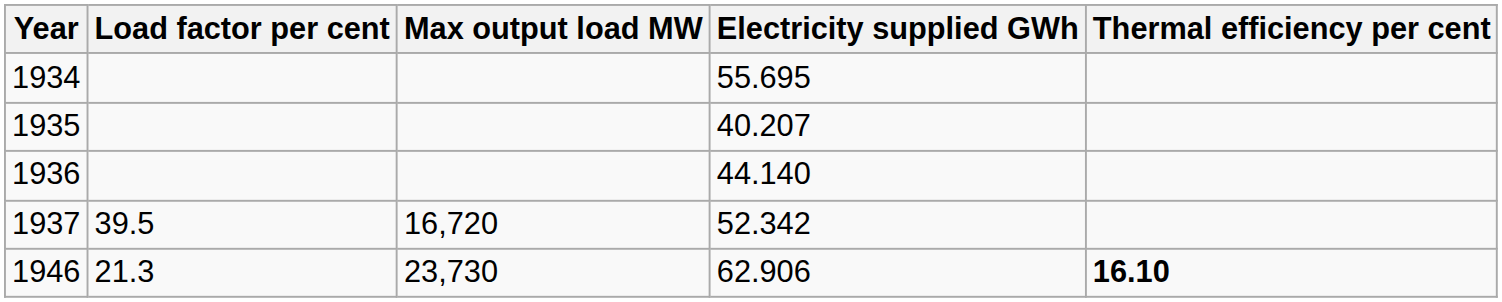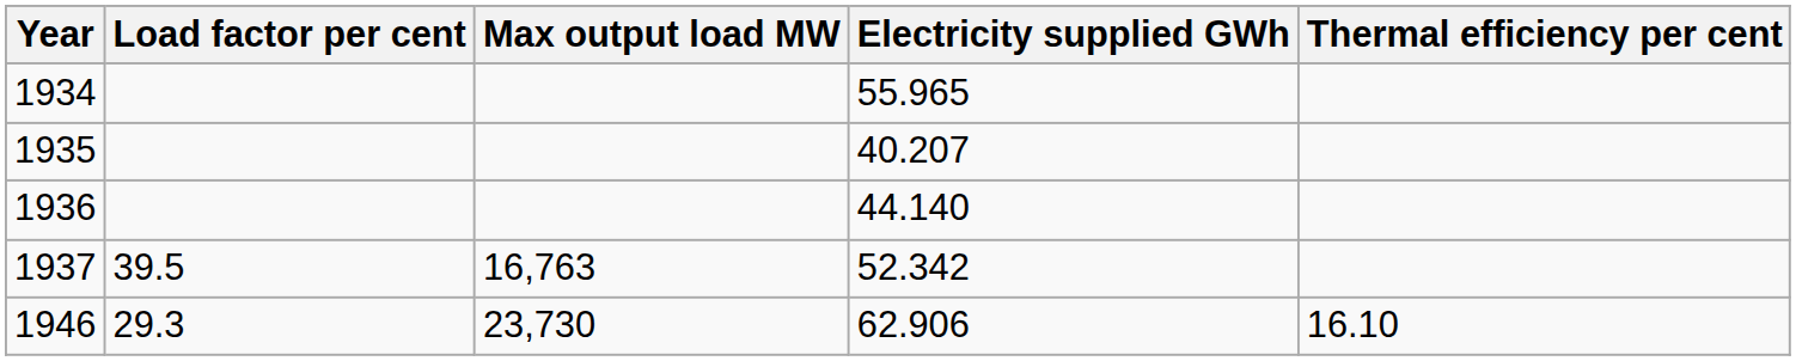 <table class="wikitable">
 <tr>
 <th>Year</th>
 <th>Load factor per cent</th>
 <th>Max output load MW</th>
 <th>Electricity supplied GWh</th>
 <th>Thermal efficiency per cent</th>
 </tr>
 <tr>
 <td>1934</td>
 <td></td>
 <td></td>
-<td>55.695</td>
+<td>55.965</td>
 <td></td>
 </tr>
 <tr>
 <td>1935</td>
 <td></td>
 <td></td>
 <td>40.207</td>
 <td></td>
 </tr>
 <tr>
 <td>1936</td>
 <td></td>
 <td></td>
 <td>44.140</td>
 <td></td>
 </tr>
 <tr>
 <td>1937</td>
 <td>39.5</td>
-<td>16,720</td>
+<td>16,763</td>
 <td>52.342</td>
 <td></td>
 </tr>
 <tr>
 <td>1946</td>
-<td>21.3</td>
+<td>29.3</td>
 <td>23,730</td>
 <td>62.906</td>
-<td><strong>16.10</strong></td>
+<td>16.10</td>
 </tr>
 </table>
